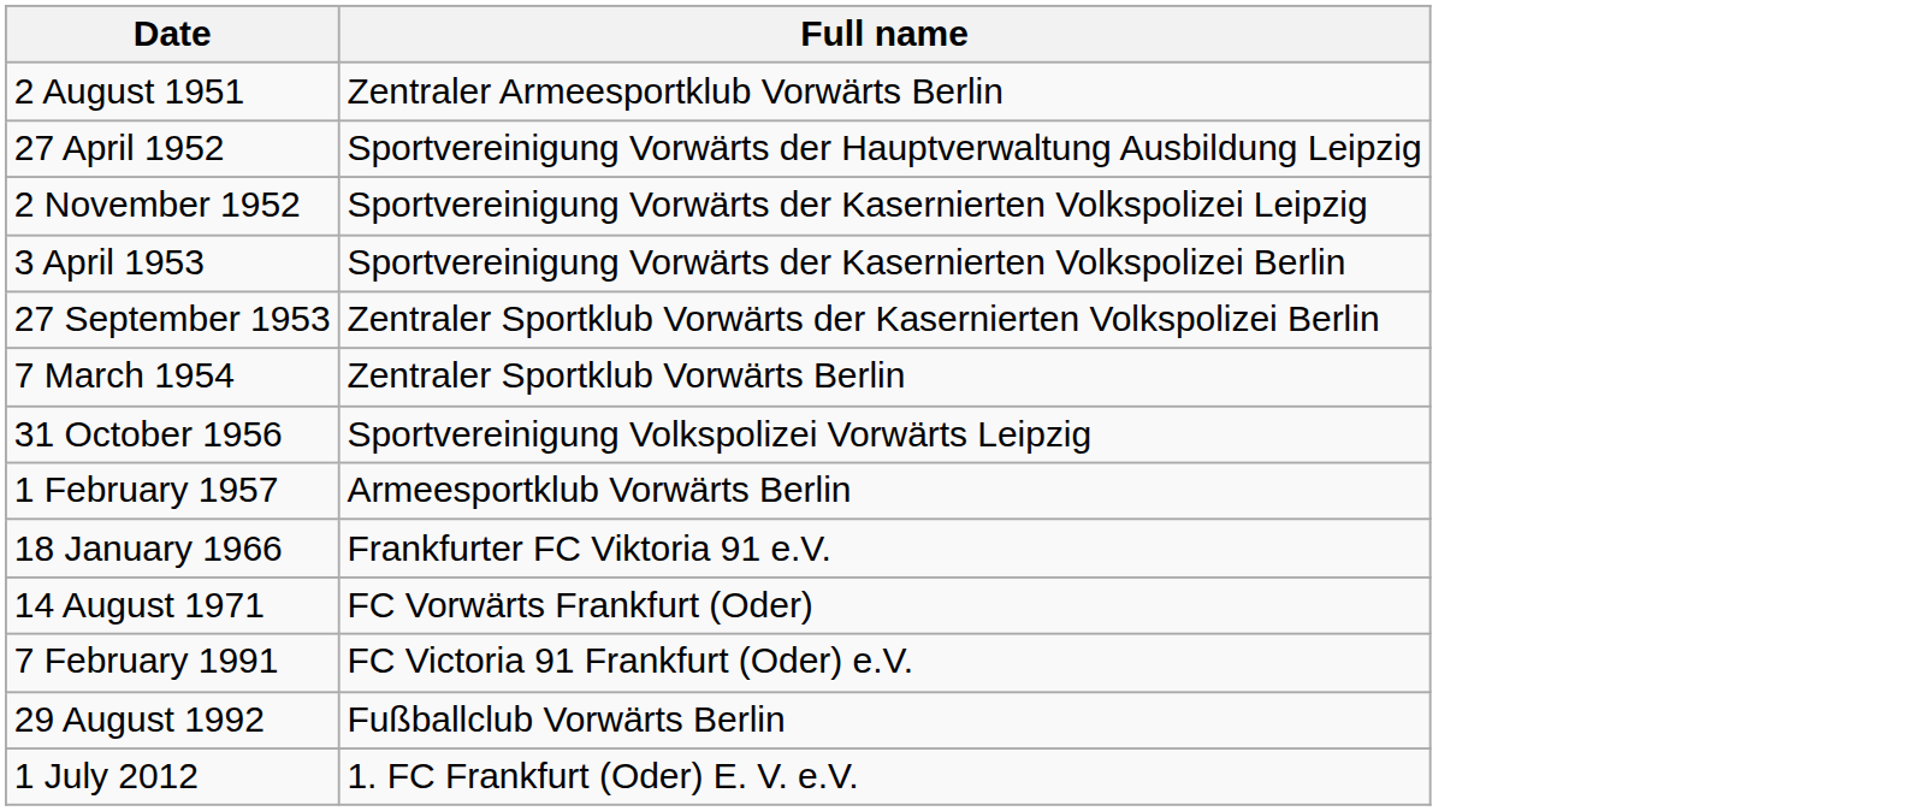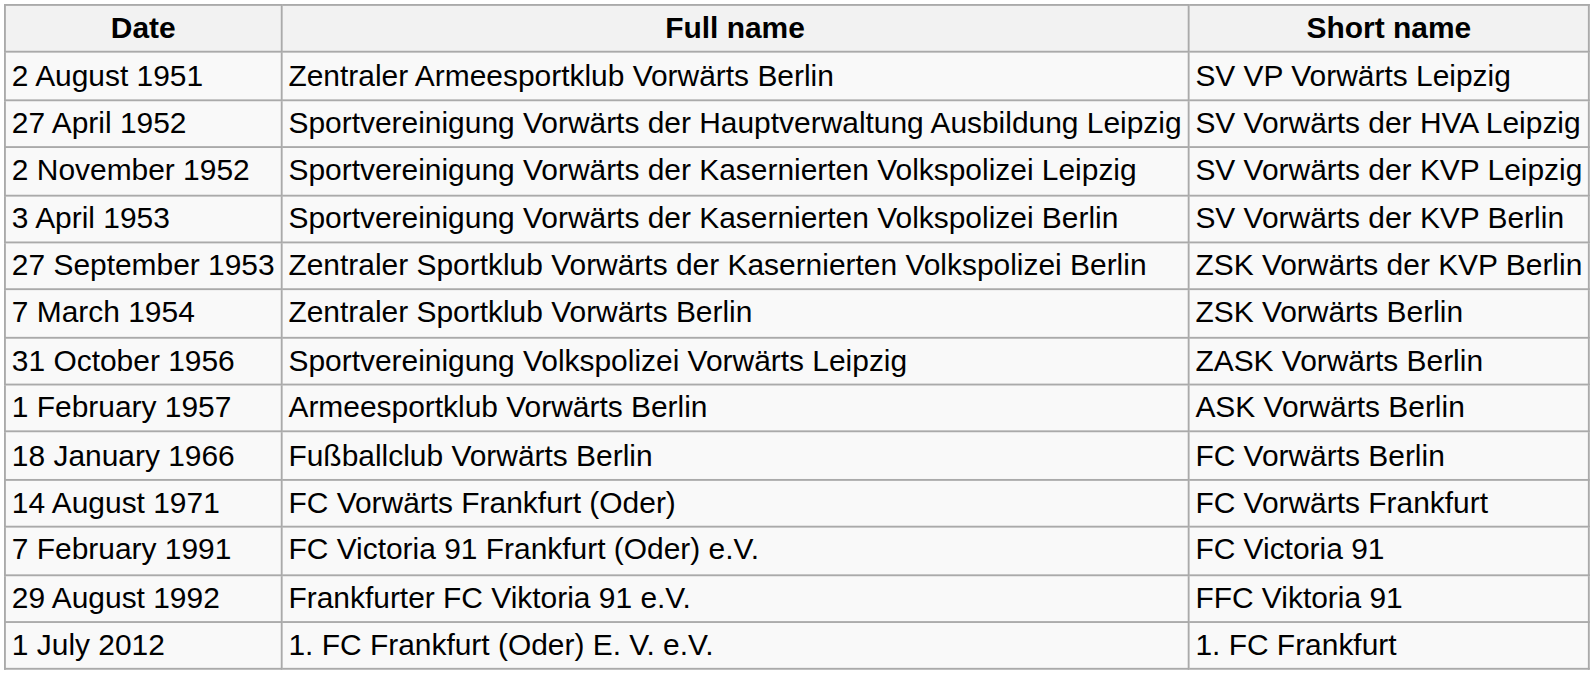 <table class="wikitable">
 <tr>
 <th>Date</th>
 <th>Full name</th>
+<th>Short name</th>
 </tr>
 <tr>
 <td>2 August 1951</td>
 <td>Zentraler Armeesportklub Vorwärts Berlin</td>
+<td>SV VP Vorwärts Leipzig</td>
 </tr>
 <tr>
 <td>27 April 1952</td>
 <td>Sportvereinigung Vorwärts der Hauptverwaltung Ausbildung Leipzig</td>
+<td>SV Vorwärts der HVA Leipzig</td>
 </tr>
 <tr>
 <td>2 November 1952</td>
 <td>Sportvereinigung Vorwärts der Kasernierten Volkspolizei Leipzig</td>
+<td>SV Vorwärts der KVP Leipzig</td>
 </tr>
 <tr>
 <td>3 April 1953</td>
 <td>Sportvereinigung Vorwärts der Kasernierten Volkspolizei Berlin</td>
+<td>SV Vorwärts der KVP Berlin</td>
 </tr>
 <tr>
 <td>27 September 1953</td>
 <td>Zentraler Sportklub Vorwärts der Kasernierten Volkspolizei Berlin</td>
+<td>ZSK Vorwärts der KVP Berlin</td>
 </tr>
 <tr>
 <td>7 March 1954</td>
 <td>Zentraler Sportklub Vorwärts Berlin</td>
+<td>ZSK Vorwärts Berlin</td>
 </tr>
 <tr>
 <td>31 October 1956</td>
 <td>Sportvereinigung Volkspolizei Vorwärts Leipzig</td>
+<td>ZASK Vorwärts Berlin</td>
 </tr>
 <tr>
 <td>1 February 1957</td>
 <td>Armeesportklub Vorwärts Berlin</td>
+<td>ASK Vorwärts Berlin</td>
 </tr>
 <tr>
 <td>18 January 1966</td>
-<td>Frankfurter FC Viktoria 91 e.V.</td>
+<td>Fußballclub Vorwärts Berlin</td>
+<td>FC Vorwärts Berlin</td>
 </tr>
 <tr>
 <td>14 August 1971</td>
 <td>FC Vorwärts Frankfurt (Oder)</td>
+<td>FC Vorwärts Frankfurt</td>
 </tr>
 <tr>
 <td>7 February 1991</td>
 <td>FC Victoria 91 Frankfurt (Oder) e.V.</td>
+<td>FC Victoria 91</td>
 </tr>
 <tr>
 <td>29 August 1992</td>
-<td>Fußballclub Vorwärts Berlin</td>
+<td>Frankfurter FC Viktoria 91 e.V.</td>
+<td>FFC Viktoria 91</td>
 </tr>
 <tr>
 <td>1 July 2012</td>
 <td>1. FC Frankfurt (Oder) E. V. e.V.</td>
+<td>1. FC Frankfurt</td>
 </tr>
 </table>
